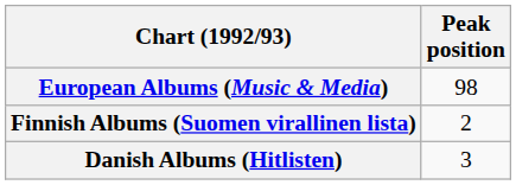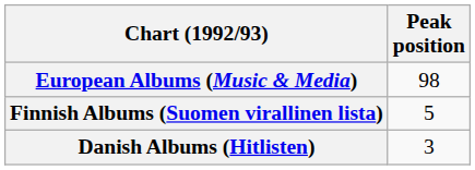 <table class="wikitable sortable plainrowheaders" style="text-align:center">
 <tr>
 <th scope="col">Chart (1992/93)</th>
 <th scope="col">Peak<br>position</th>
 </tr>
 <tr>
 <th scope="row"><a href='#'>European Albums</a> (<em><a href='#'>Music & Media</a></em>)</th>
 <td>98</td>
 </tr>
 <tr>
 <th scope="row">Finnish Albums (<a href='#'>Suomen virallinen lista</a>)</th>
-<td>2</td>
+<td>5</td>
 </tr>
 <tr>
 <th scope="row">Danish Albums (<a href='#'>Hitlisten</a>)</th>
 <td>3</td>
 </tr>
 </table>
